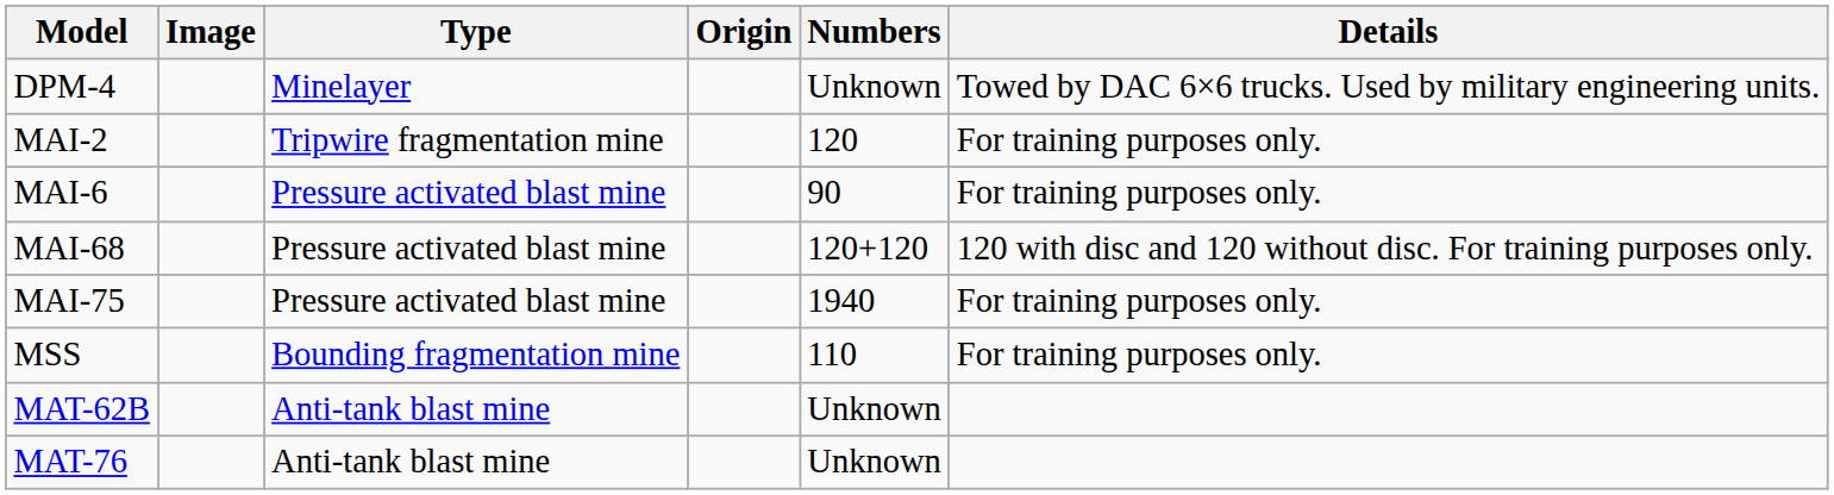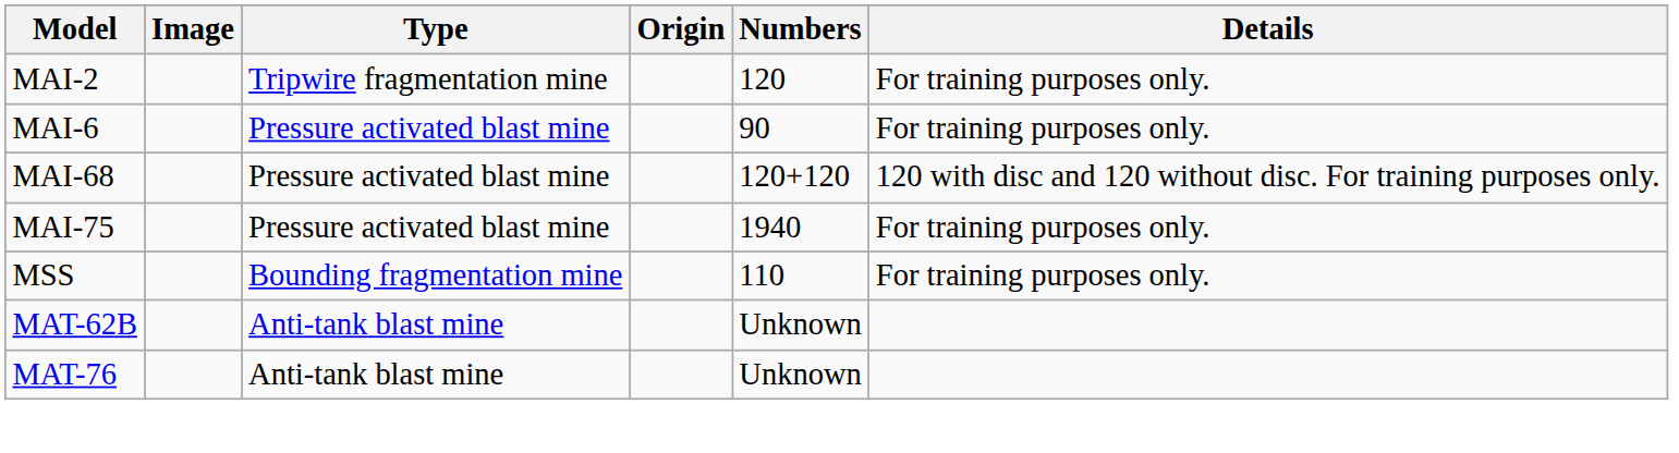 <table class="wikitable">
 <tr>
 <th>Model</th>
 <th>Image</th>
 <th>Type</th>
 <th>Origin</th>
 <th>Numbers</th>
 <th>Details</th>
-</tr>
-<tr>
-<td>DPM-4</td>
-<td></td>
-<td><a href='#'>Minelayer</a></td>
-<td></td>
-<td>Unknown</td>
-<td>Towed by DAC 6×6 trucks. Used by military engineering units.</td>
 </tr>
 <tr>
 <td>MAI-2</td>
 <td></td>
 <td><a href='#'>Tripwire</a> fragmentation mine</td>
 <td></td>
 <td>120</td>
 <td>For training purposes only.</td>
 </tr>
 <tr>
 <td>MAI-6</td>
 <td></td>
 <td><a href='#'>Pressure activated blast mine</a></td>
 <td></td>
 <td>90</td>
 <td>For training purposes only.</td>
 </tr>
 <tr>
 <td>MAI-68</td>
 <td></td>
 <td>Pressure activated blast mine</td>
 <td></td>
 <td>120+120</td>
 <td>120 with disc and 120 without disc. For training purposes only.</td>
 </tr>
 <tr>
 <td>MAI-75</td>
 <td></td>
 <td>Pressure activated blast mine</td>
 <td></td>
 <td>1940</td>
 <td>For training purposes only.</td>
 </tr>
 <tr>
 <td>MSS</td>
 <td></td>
 <td><a href='#'>Bounding fragmentation mine</a></td>
 <td></td>
 <td>110</td>
 <td>For training purposes only.</td>
 </tr>
 <tr>
 <td><a href='#'>MAT-62B</a></td>
 <td></td>
 <td><a href='#'>Anti-tank blast mine</a></td>
 <td></td>
 <td>Unknown</td>
 <td></td>
 </tr>
 <tr>
 <td><a href='#'>MAT-76</a></td>
 <td></td>
 <td>Anti-tank blast mine</td>
 <td></td>
 <td>Unknown</td>
 <td></td>
 </tr>
 </table>
